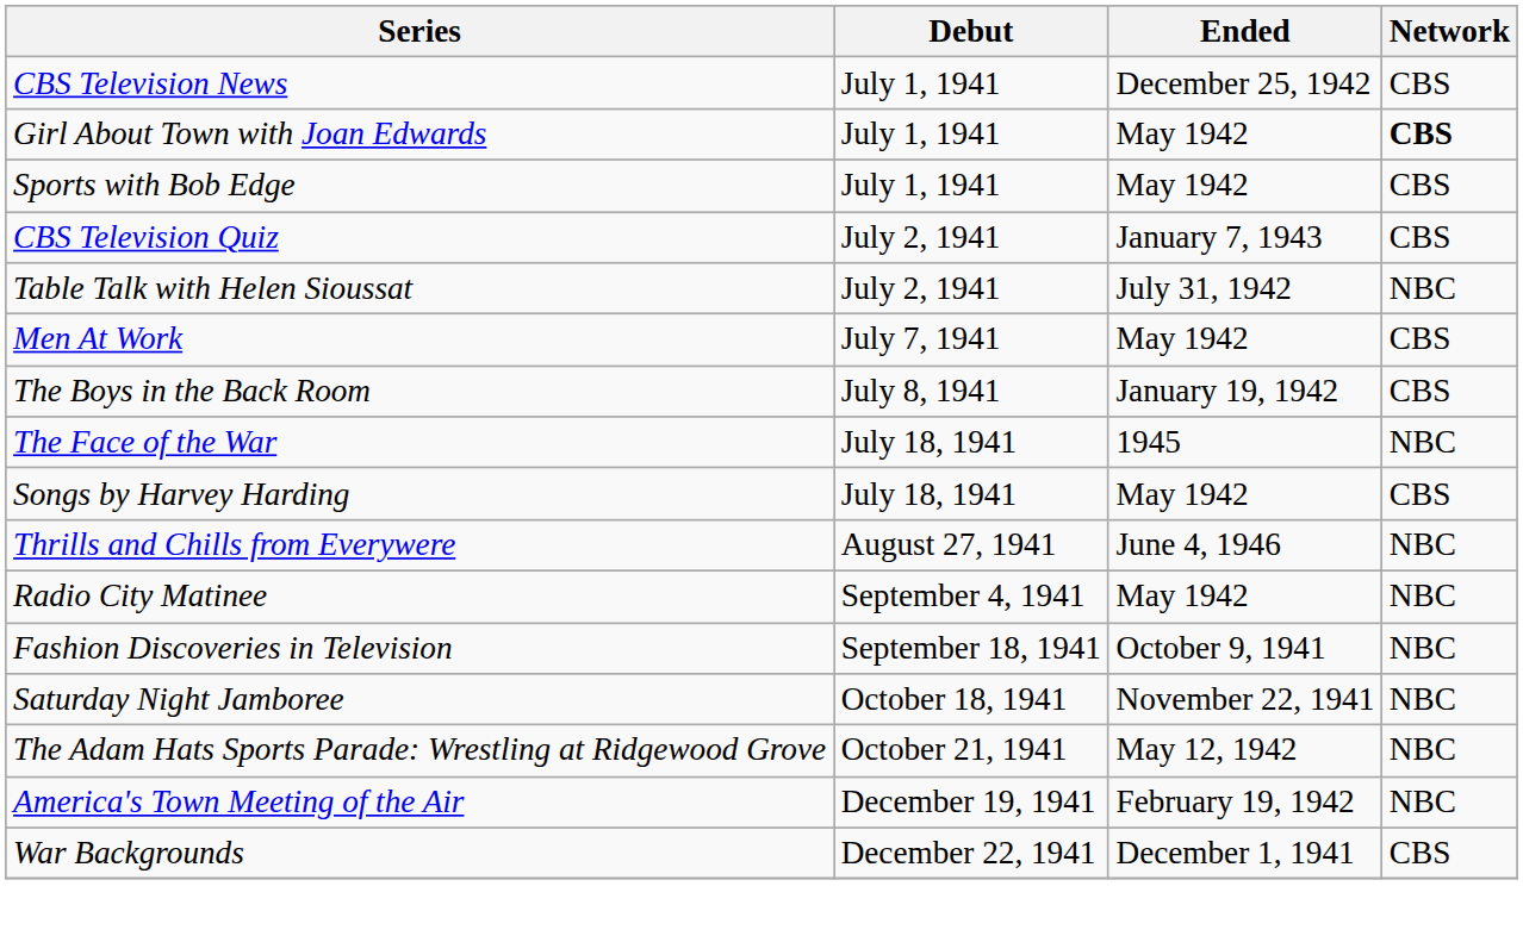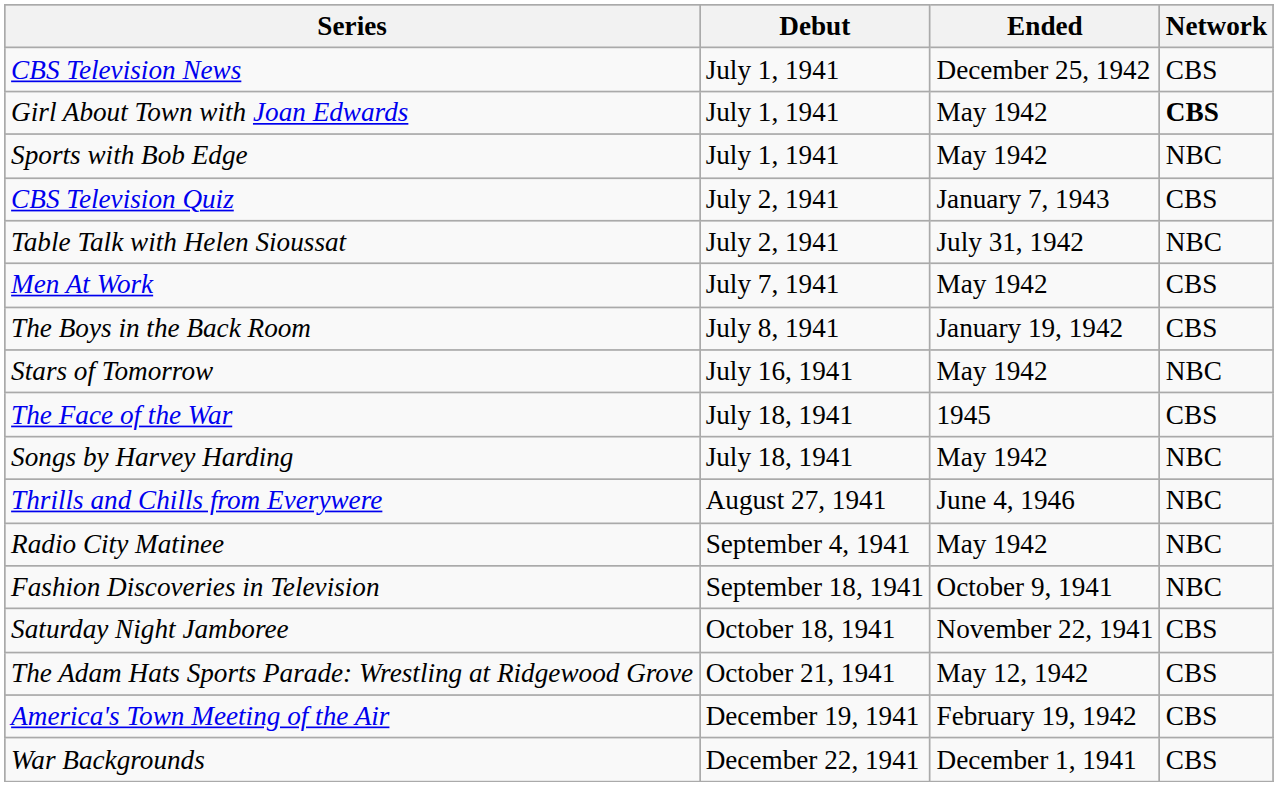 <table class="wikitable sortable">
 <tr>
 <th>Series</th>
 <th>Debut</th>
 <th>Ended</th>
 <th>Network</th>
 </tr>
 <tr>
 <td><em><a href='#'>CBS Television News</a></em></td>
 <td>July 1, 1941</td>
 <td>December 25, 1942</td>
 <td>CBS</td>
 </tr>
 <tr>
 <td><em>Girl About Town with <a href='#'>Joan Edwards</a></em></td>
 <td>July 1, 1941</td>
 <td>May 1942</td>
 <td><strong>CBS</strong></td>
 </tr>
 <tr>
 <td><em>Sports with Bob Edge</em></td>
 <td>July 1, 1941</td>
 <td>May 1942</td>
-<td>CBS</td>
+<td>NBC</td>
 </tr>
 <tr>
 <td><em><a href='#'>CBS Television Quiz</a></em></td>
 <td>July 2, 1941</td>
 <td>January 7, 1943</td>
 <td>CBS</td>
 </tr>
 <tr>
 <td><em>Table Talk with Helen Sioussat</em></td>
 <td>July 2, 1941</td>
 <td>July 31, 1942</td>
 <td>NBC</td>
 </tr>
 <tr>
 <td><em><a href='#'>Men At Work</a></em></td>
 <td>July 7, 1941</td>
 <td>May 1942</td>
 <td>CBS</td>
 </tr>
 <tr>
 <td><em>The Boys in the Back Room</em></td>
 <td>July 8, 1941</td>
 <td>January 19, 1942</td>
 <td>CBS</td>
 </tr>
 <tr>
+<td><em>Stars of Tomorrow</em></td>
+<td>July 16, 1941</td>
+<td>May 1942</td>
+<td>NBC</td>
+</tr>
+<tr>
 <td><em><a href='#'>The Face of the War</a></em></td>
 <td>July 18, 1941</td>
 <td>1945</td>
-<td>NBC</td>
+<td>CBS</td>
 </tr>
 <tr>
 <td><em>Songs by Harvey Harding</em></td>
 <td>July 18, 1941</td>
 <td>May 1942</td>
-<td>CBS</td>
+<td>NBC</td>
 </tr>
 <tr>
 <td><em><a href='#'>Thrills and Chills from Everywere</a></em></td>
 <td>August 27, 1941</td>
 <td>June 4, 1946</td>
 <td>NBC</td>
 </tr>
 <tr>
 <td><em>Radio City Matinee</em></td>
 <td>September 4, 1941</td>
 <td>May 1942</td>
 <td>NBC</td>
 </tr>
 <tr>
 <td><em>Fashion Discoveries in Television</em></td>
 <td>September 18, 1941</td>
 <td>October 9, 1941</td>
 <td>NBC</td>
 </tr>
 <tr>
 <td><em>Saturday Night Jamboree</em></td>
 <td>October 18, 1941</td>
 <td>November 22, 1941</td>
-<td>NBC</td>
+<td>CBS</td>
 </tr>
 <tr>
 <td><em>The Adam Hats Sports Parade: Wrestling at Ridgewood Grove</em></td>
 <td>October 21, 1941</td>
 <td>May 12, 1942</td>
-<td>NBC</td>
+<td>CBS</td>
 </tr>
 <tr>
 <td><em><a href='#'>America's Town Meeting of the Air</a></em></td>
 <td>December 19, 1941</td>
 <td>February 19, 1942</td>
-<td>NBC</td>
+<td>CBS</td>
 </tr>
 <tr>
 <td><em>War Backgrounds</em></td>
 <td>December 22, 1941</td>
 <td>December 1, 1941</td>
 <td>CBS</td>
 </tr>
 <tr>
 </tr>
 </table>
